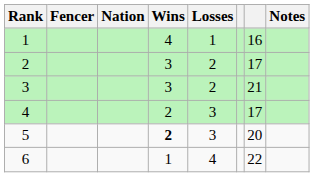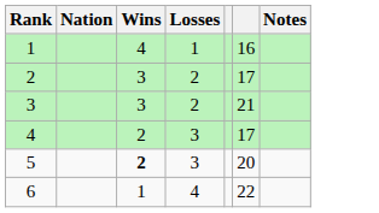 <table class="wikitable sortable" style="text-align: center;">
 <tr>
 <th>Rank</th>
-<th>Fencer</th>
 <th>Nation</th>
 <th>Wins</th>
 <th>Losses</th>
 <th></th>
 <th></th>
 <th>Notes</th>
 </tr>
 <tr style="background:#bbf3bb;">
 <td>1</td>
 <td align=left></td>
-<td align=left></td>
 <td>4</td>
 <td>1</td>
 <td></td>
 <td>16</td>
 <td></td>
 </tr>
 <tr style="background:#bbf3bb;">
 <td>2</td>
-<td align=left></td>
 <td align=left></td>
 <td>3</td>
 <td>2</td>
 <td></td>
 <td>17</td>
 <td></td>
 </tr>
 <tr style="background:#bbf3bb;">
 <td>3</td>
 <td align=left></td>
-<td align=left></td>
 <td>3</td>
 <td>2</td>
 <td></td>
 <td>21</td>
 <td></td>
 </tr>
 <tr style="background:#bbf3bb;">
 <td>4</td>
-<td align=left></td>
 <td align=left></td>
 <td>2</td>
 <td>3</td>
 <td></td>
 <td>17</td>
 <td></td>
 </tr>
 <tr>
 <td>5</td>
 <td align=left></td>
-<td align=left></td>
 <td><strong>2</strong></td>
 <td>3</td>
 <td></td>
 <td>20</td>
 <td></td>
 </tr>
 <tr>
 <td>6</td>
 <td align=left></td>
-<td align=left></td>
 <td>1</td>
 <td>4</td>
 <td></td>
 <td>22</td>
 <td></td>
 </tr>
 </table>
